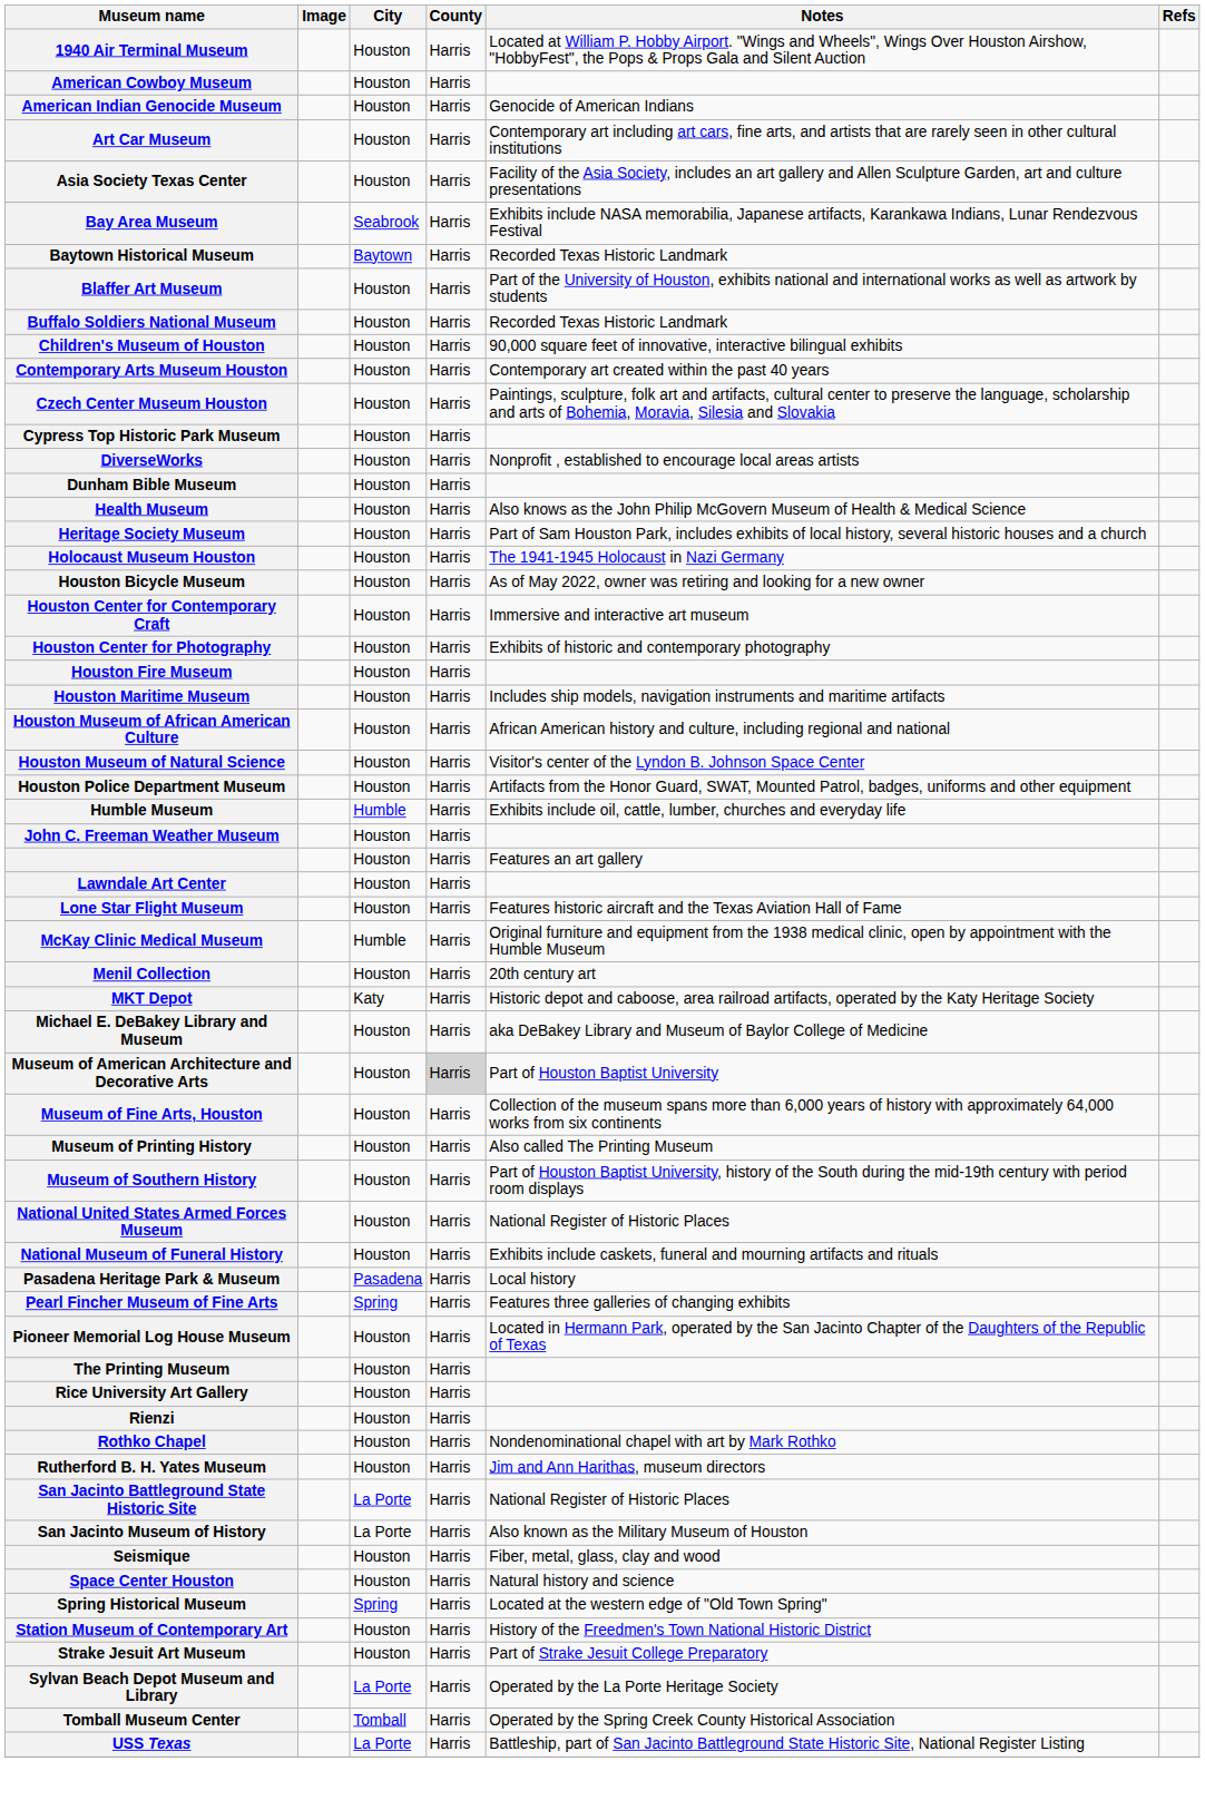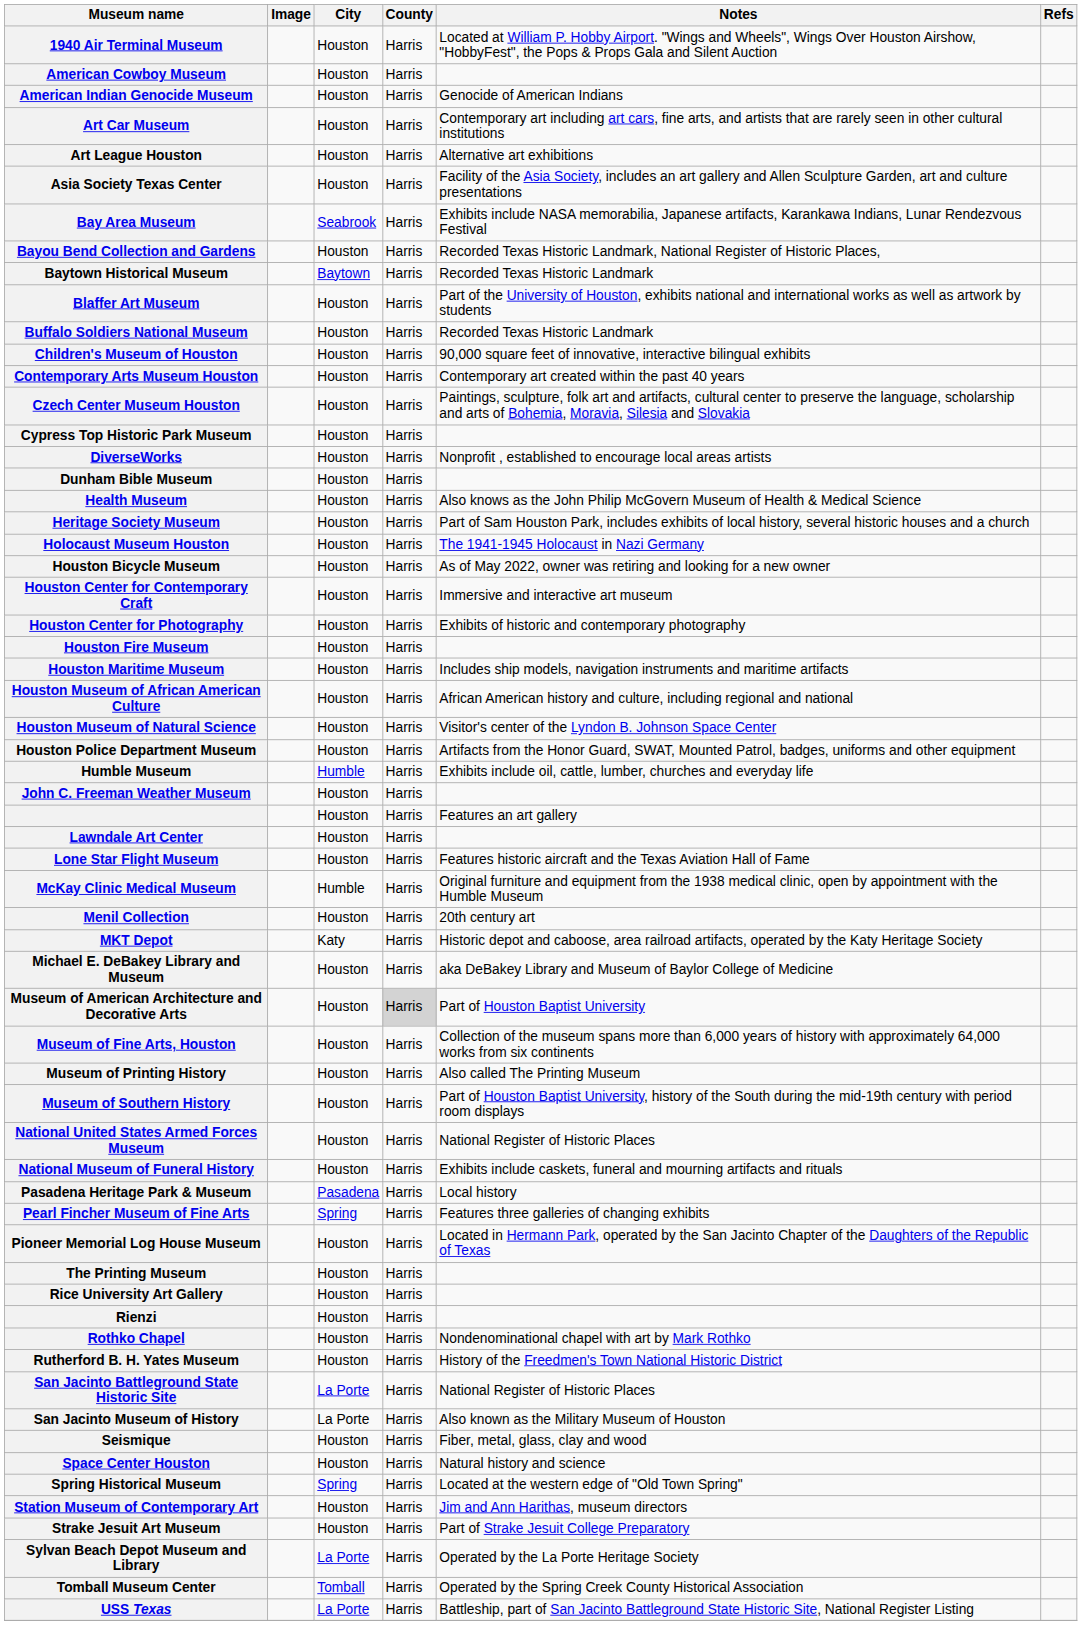 <table class="wikitable sortable plainrowheaders">
 <tr>
 <th scope="col">Museum name</th>
 <th scope="col"  class="unsortable">Image</th>
 <th scope="col">City</th>
 <th scope="col">County</th>
 <th scope="col">Notes</th>
 <th scope="col" class="unsortable">Refs</th>
 </tr>
 <tr>
 <th scope="row"><a href='#'>1940 Air Terminal Museum</a></th>
 <td></td>
 <td>Houston</td>
 <td>Harris</td>
 <td>Located at <a href='#'>William P. Hobby Airport</a>. "Wings and Wheels", Wings Over Houston Airshow, "HobbyFest", the Pops & Props Gala and Silent Auction</td>
 <td align="center"></td>
 </tr>
 <tr>
 <th scope="row"><a href='#'>American Cowboy Museum</a></th>
 <td></td>
 <td>Houston</td>
 <td>Harris</td>
 <td></td>
 <td align="center"></td>
 </tr>
 <tr>
 <th scope="row"><a href='#'>American Indian Genocide Museum</a></th>
 <td></td>
 <td>Houston</td>
 <td>Harris</td>
 <td>Genocide of American Indians</td>
 <td align="center"></td>
 </tr>
 <tr>
 <th scope="row"><a href='#'>Art Car Museum</a></th>
 <td></td>
 <td>Houston</td>
 <td>Harris</td>
 <td>Contemporary art including <a href='#'>art cars</a>, fine arts, and artists that are rarely seen in other cultural institutions</td>
 <td align="center"></td>
 </tr>
 <tr>
+<th scope="row">Art League Houston</th>
+<td></td>
+<td>Houston</td>
+<td>Harris</td>
+<td>Alternative art exhibitions</td>
+<td align="center"></td>
+</tr>
+<tr>
 <th scope="row">Asia Society Texas Center</th>
 <td></td>
 <td>Houston</td>
 <td>Harris</td>
 <td>Facility of the <a href='#'>Asia Society</a>, includes an art gallery and Allen Sculpture Garden, art and culture presentations</td>
 <td align="center"></td>
 </tr>
 <tr>
 <th scope="row"><a href='#'>Bay Area Museum</a></th>
 <td></td>
 <td><a href='#'>Seabrook</a></td>
 <td>Harris</td>
 <td>Exhibits include NASA memorabilia, Japanese artifacts, Karankawa Indians, Lunar Rendezvous Festival</td>
+<td align="center"></td>
+</tr>
+<tr>
+<th scope="row"><a href='#'>Bayou Bend Collection and Gardens</a></th>
+<td></td>
+<td>Houston</td>
+<td>Harris</td>
+<td>Recorded Texas Historic Landmark, National Register of Historic Places,</td>
 <td align="center"></td>
 </tr>
 <tr>
 <th scope="row">Baytown Historical Museum</th>
 <td></td>
 <td><a href='#'>Baytown</a></td>
 <td>Harris</td>
 <td>Recorded Texas Historic Landmark</td>
 <td align="center"></td>
 </tr>
 <tr>
 <th scope="row"><a href='#'>Blaffer Art Museum</a></th>
 <td></td>
 <td>Houston</td>
 <td>Harris</td>
 <td>Part of the <a href='#'>University of Houston</a>, exhibits national and international works as well as artwork by students</td>
 <td align="center"></td>
 </tr>
 <tr>
 <th scope="row"><a href='#'>Buffalo Soldiers National Museum</a></th>
 <td></td>
 <td>Houston</td>
 <td>Harris</td>
 <td>Recorded Texas Historic Landmark</td>
 <td align="center"></td>
 </tr>
 <tr>
 <th scope="row"><a href='#'>Children's Museum of Houston</a></th>
 <td></td>
 <td>Houston</td>
 <td>Harris</td>
 <td>90,000 square feet of innovative, interactive bilingual exhibits</td>
 <td align="center"></td>
 </tr>
 <tr>
 <th scope="row"><a href='#'>Contemporary Arts Museum Houston</a></th>
 <td></td>
 <td>Houston</td>
 <td>Harris</td>
 <td>Contemporary art created within the past 40 years</td>
 <td align="center"></td>
 </tr>
 <tr>
 <th scope="row"><a href='#'>Czech Center Museum Houston</a></th>
 <td></td>
 <td>Houston</td>
 <td>Harris</td>
 <td>Paintings, sculpture, folk art and artifacts, cultural center to preserve the language, scholarship and arts of <a href='#'>Bohemia</a>, <a href='#'>Moravia</a>, <a href='#'>Silesia</a> and <a href='#'>Slovakia</a></td>
 <td align="center"></td>
 </tr>
 <tr>
 <th scope="row">Cypress Top Historic Park Museum</th>
 <td></td>
 <td>Houston</td>
 <td>Harris</td>
 <td></td>
 <td align="center"></td>
 </tr>
 <tr>
 <th scope="row"><a href='#'>DiverseWorks</a></th>
 <td></td>
 <td>Houston</td>
 <td>Harris</td>
 <td>Nonprofit , established to encourage local areas artists</td>
 <td align="center"></td>
 </tr>
 <tr>
 <th scope="row">Dunham Bible Museum</th>
 <td></td>
 <td>Houston</td>
 <td>Harris</td>
 <td></td>
 <td align="center"></td>
 </tr>
 <tr>
 <th scope="row"><a href='#'>Health Museum</a></th>
 <td></td>
 <td>Houston</td>
 <td>Harris</td>
 <td>Also knows as the John Philip McGovern Museum of Health & Medical Science</td>
 <td align="center"></td>
 </tr>
 <tr>
 <th scope="row"><a href='#'>Heritage Society Museum</a></th>
 <td></td>
 <td>Houston</td>
 <td>Harris</td>
 <td>Part of Sam Houston Park, includes exhibits of local history, several historic houses and a church</td>
 <td align="center"></td>
 </tr>
 <tr>
 <th scope="row"><a href='#'>Holocaust Museum Houston</a></th>
 <td></td>
 <td>Houston</td>
 <td>Harris</td>
 <td><a href='#'>The 1941-1945 Holocaust</a> in <a href='#'>Nazi Germany</a></td>
 <td align="center"></td>
 </tr>
 <tr>
 <th scope="row">Houston Bicycle Museum</th>
 <td></td>
 <td>Houston</td>
 <td>Harris</td>
 <td>As of May 2022, owner was retiring and looking for a new owner</td>
 <td align="center"></td>
 </tr>
 <tr>
 <th scope="row"><a href='#'>Houston Center for Contemporary Craft</a></th>
 <td></td>
 <td>Houston</td>
 <td>Harris</td>
 <td>Immersive and interactive art museum</td>
 <td align="center"></td>
 </tr>
 <tr>
 <th scope="row"><a href='#'>Houston Center for Photography</a></th>
 <td></td>
 <td>Houston</td>
 <td>Harris</td>
 <td>Exhibits of historic and contemporary photography</td>
 <td align="center"></td>
 </tr>
 <tr>
 <th scope="row"><a href='#'>Houston Fire Museum</a></th>
 <td></td>
 <td>Houston</td>
 <td>Harris</td>
 <td></td>
 <td align="center"></td>
 </tr>
 <tr>
 <th scope="row"><a href='#'>Houston Maritime Museum</a></th>
 <td></td>
 <td>Houston</td>
 <td>Harris</td>
 <td>Includes ship models, navigation instruments and maritime artifacts</td>
 <td align="center"></td>
 </tr>
 <tr>
 <th scope="row"><a href='#'>Houston Museum of African American Culture</a></th>
 <td></td>
 <td>Houston</td>
 <td>Harris</td>
 <td>African American history and culture, including regional and national</td>
 <td align="center"></td>
 </tr>
 <tr>
 <th scope="row"><a href='#'>Houston Museum of Natural Science</a></th>
 <td></td>
 <td>Houston</td>
 <td>Harris</td>
 <td>Visitor's center of the <a href='#'>Lyndon B. Johnson Space Center</a></td>
 <td align="center"></td>
 </tr>
 <tr>
 <th scope="row">Houston Police Department Museum</th>
 <td></td>
 <td>Houston</td>
 <td>Harris</td>
 <td>Artifacts from the Honor Guard, SWAT, Mounted Patrol, badges, uniforms and other equipment</td>
 <td align="center"></td>
 </tr>
 <tr>
 <th scope="row">Humble Museum</th>
 <td></td>
 <td><a href='#'>Humble</a></td>
 <td>Harris</td>
 <td>Exhibits include oil, cattle, lumber, churches and everyday life</td>
 <td align="center"></td>
 </tr>
 <tr>
 <th scope="row"><a href='#'>John C. Freeman Weather Museum</a></th>
 <td></td>
 <td>Houston</td>
 <td>Harris</td>
 <td></td>
 <td align="center"></td>
 </tr>
 <tr>
 <th scope="row"></th>
 <td></td>
 <td>Houston</td>
 <td>Harris</td>
 <td>Features an art gallery</td>
 <td align="center"></td>
 </tr>
 <tr>
 <th scope="row"><a href='#'>Lawndale Art Center</a></th>
 <td></td>
 <td>Houston</td>
 <td>Harris</td>
 <td></td>
 <td align="center"></td>
 </tr>
 <tr>
 <th scope="row"><a href='#'>Lone Star Flight Museum</a></th>
 <td></td>
 <td>Houston</td>
 <td>Harris</td>
 <td>Features historic aircraft and the Texas Aviation Hall of Fame</td>
 <td align="center"></td>
 </tr>
 <tr>
 <th scope="row"><a href='#'>McKay Clinic Medical Museum</a></th>
 <td></td>
 <td>Humble</td>
 <td>Harris</td>
 <td>Original furniture and equipment from the 1938 medical clinic, open by appointment with the Humble Museum</td>
 <td align="center"></td>
 </tr>
 <tr>
 <th scope="row"><a href='#'>Menil Collection</a></th>
 <td></td>
 <td>Houston</td>
 <td>Harris</td>
 <td>20th century art</td>
 <td align="center"></td>
 </tr>
 <tr>
 <th scope="row"><a href='#'>MKT Depot</a></th>
 <td></td>
 <td>Katy</td>
 <td>Harris</td>
 <td>Historic depot and caboose, area railroad artifacts, operated by the Katy Heritage Society</td>
 <td align="center"></td>
 </tr>
 <tr>
 <th scope="row">Michael E. DeBakey Library and Museum</th>
 <td></td>
 <td>Houston</td>
 <td>Harris</td>
 <td>aka DeBakey Library and Museum of Baylor College of Medicine</td>
 <td align="center"></td>
 </tr>
 <tr>
 <th scope="row">Museum of American Architecture and Decorative Arts</th>
 <td></td>
 <td>Houston</td>
 <td style="background: lightgrey;">Harris</td>
 <td>Part of <a href='#'>Houston Baptist University</a></td>
 <td align="center"></td>
 </tr>
 <tr>
 <th scope="row"><a href='#'>Museum of Fine Arts, Houston</a></th>
 <td></td>
 <td>Houston</td>
 <td>Harris</td>
 <td>Collection of the museum spans more than 6,000 years of history with approximately 64,000 works from six continents</td>
 <td align="center"></td>
 </tr>
 <tr>
 <th scope="row">Museum of Printing History</th>
 <td></td>
 <td>Houston</td>
 <td>Harris</td>
 <td>Also called The Printing Museum</td>
 <td align="center"></td>
 </tr>
 <tr>
 <th scope="row"><a href='#'>Museum of Southern History</a></th>
 <td></td>
 <td>Houston</td>
 <td>Harris</td>
 <td>Part of <a href='#'>Houston Baptist University</a>, history of the South during the mid-19th century with period room displays</td>
 <td align="center"></td>
 </tr>
 <tr>
 <th scope="row"><a href='#'>National United States Armed Forces Museum</a></th>
 <td></td>
 <td>Houston</td>
 <td>Harris</td>
 <td>National Register of Historic Places</td>
 <td align="center"></td>
 </tr>
 <tr>
 <th scope="row"><a href='#'>National Museum of Funeral History</a></th>
 <td></td>
 <td>Houston</td>
 <td>Harris</td>
 <td>Exhibits include caskets, funeral and mourning artifacts and rituals</td>
 <td align="center"></td>
 </tr>
 <tr>
 <th scope="row">Pasadena Heritage Park & Museum</th>
 <td></td>
 <td><a href='#'>Pasadena</a></td>
 <td>Harris</td>
 <td>Local history</td>
 <td align="center"></td>
 </tr>
 <tr>
 <th scope="row"><a href='#'>Pearl Fincher Museum of Fine Arts</a></th>
 <td></td>
 <td><a href='#'>Spring</a></td>
 <td>Harris</td>
 <td>Features three galleries of changing exhibits</td>
 <td align="center"></td>
 </tr>
 <tr>
 <th scope="row">Pioneer Memorial Log House Museum</th>
 <td></td>
 <td>Houston</td>
 <td>Harris</td>
 <td>Located in <a href='#'>Hermann Park</a>, operated by the San Jacinto Chapter of the <a href='#'>Daughters of the Republic of Texas</a></td>
 <td align="center"></td>
 </tr>
 <tr>
 <th scope="row">The Printing Museum</th>
 <td></td>
 <td>Houston</td>
 <td>Harris</td>
 <td></td>
 <td align="center"></td>
 </tr>
 <tr>
 <th scope="row">Rice University Art Gallery</th>
 <td></td>
 <td>Houston</td>
 <td>Harris</td>
 <td></td>
 <td align="center"></td>
 </tr>
 <tr>
 <th scope="row">Rienzi</th>
 <td></td>
 <td>Houston</td>
 <td>Harris</td>
 <td></td>
 <td align="center"></td>
 </tr>
 <tr>
 <th scope="row"><a href='#'>Rothko Chapel</a></th>
 <td></td>
 <td>Houston</td>
 <td>Harris</td>
 <td>Nondenominational chapel with art by <a href='#'>Mark Rothko</a></td>
 <td align="center"></td>
 </tr>
 <tr>
 <th scope="row">Rutherford B. H. Yates Museum</th>
 <td></td>
 <td>Houston</td>
 <td>Harris</td>
-<td><a href='#'>Jim and Ann Harithas</a>, museum directors</td>
+<td>History of the <a href='#'>Freedmen's Town National Historic District</a></td>
 <td align="center"></td>
 </tr>
 <tr>
 <th scope="row"><a href='#'>San Jacinto Battleground State Historic Site</a></th>
 <td></td>
 <td><a href='#'>La Porte</a></td>
 <td>Harris</td>
 <td>National Register of Historic Places</td>
 <td align="center"></td>
 </tr>
 <tr>
 <th scope="row">San Jacinto Museum of History</th>
 <td></td>
 <td>La Porte</td>
 <td>Harris</td>
 <td>Also known as the Military Museum of Houston</td>
 <td align="center"></td>
 </tr>
 <tr>
 <th scope="row">Seismique</th>
 <td></td>
 <td>Houston</td>
 <td>Harris</td>
 <td>Fiber, metal, glass, clay and wood</td>
 <td align="center"></td>
 </tr>
 <tr>
 <th scope="row"><a href='#'>Space Center Houston</a></th>
 <td></td>
 <td>Houston</td>
 <td>Harris</td>
 <td>Natural history and science</td>
 <td align="center"></td>
 </tr>
 <tr>
 <th scope="row">Spring Historical Museum</th>
 <td></td>
 <td><a href='#'>Spring</a></td>
 <td>Harris</td>
 <td>Located at the western edge of "Old Town Spring"</td>
 <td align="center"></td>
 </tr>
 <tr>
 <th scope="row"><a href='#'>Station Museum of Contemporary Art</a></th>
 <td></td>
 <td>Houston</td>
 <td>Harris</td>
-<td>History of the <a href='#'>Freedmen's Town National Historic District</a></td>
+<td><a href='#'>Jim and Ann Harithas</a>, museum directors</td>
 <td align="center"></td>
 </tr>
 <tr>
 <th scope="row">Strake Jesuit Art Museum</th>
 <td></td>
 <td>Houston</td>
 <td>Harris</td>
 <td>Part of <a href='#'>Strake Jesuit College Preparatory</a></td>
 <td align="center"></td>
 </tr>
 <tr>
 <th scope="row">Sylvan Beach Depot Museum and Library</th>
 <td></td>
 <td><a href='#'>La Porte</a></td>
 <td>Harris</td>
 <td>Operated by the La Porte Heritage Society</td>
 <td align="center"></td>
 </tr>
 <tr>
 <th scope="row">Tomball Museum Center</th>
 <td></td>
 <td><a href='#'>Tomball</a></td>
 <td>Harris</td>
 <td>Operated by the Spring Creek County Historical Association</td>
 <td align="center"></td>
 </tr>
 <tr>
 <th scope="row"><a href='#'>USS <em>Texas</em></a></th>
 <td></td>
 <td><a href='#'>La Porte</a></td>
 <td>Harris</td>
 <td>Battleship, part of <a href='#'>San Jacinto Battleground State Historic Site</a>, National Register Listing</td>
 <td align="center"></td>
 </tr>
 <tr>
 </tr>
 </table>
